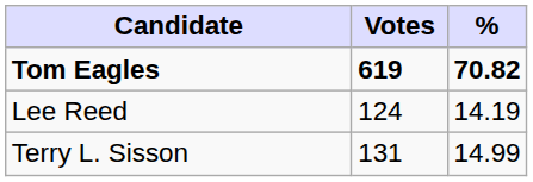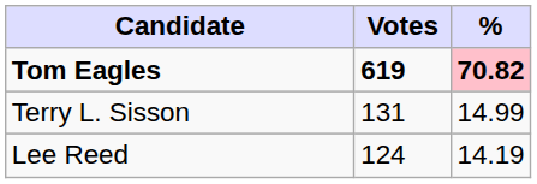 <table class="wikitable">
 <tr>
 <th style="background:#ddf; width:200px;">Candidate</th>
 <th style="background:#ddf; width:50px;">Votes</th>
 <th style="background:#ddf; width:30px;">%</th>
 </tr>
 <tr>
 <td><strong>Tom Eagles</strong></td>
 <td><strong>619</strong></td>
-<td><strong>70.82</strong></td>
+<td style="background: pink;"><strong>70.82</strong></td>
+</tr>
+<tr>
+<td>Terry L. Sisson</td>
+<td>131</td>
+<td>14.99</td>
 </tr>
 <tr>
 <td>Lee Reed</td>
 <td>124</td>
 <td>14.19</td>
 </tr>
-<tr>
-<td>Terry L. Sisson</td>
-<td>131</td>
-<td>14.99</td>
-</tr>
 </table>
